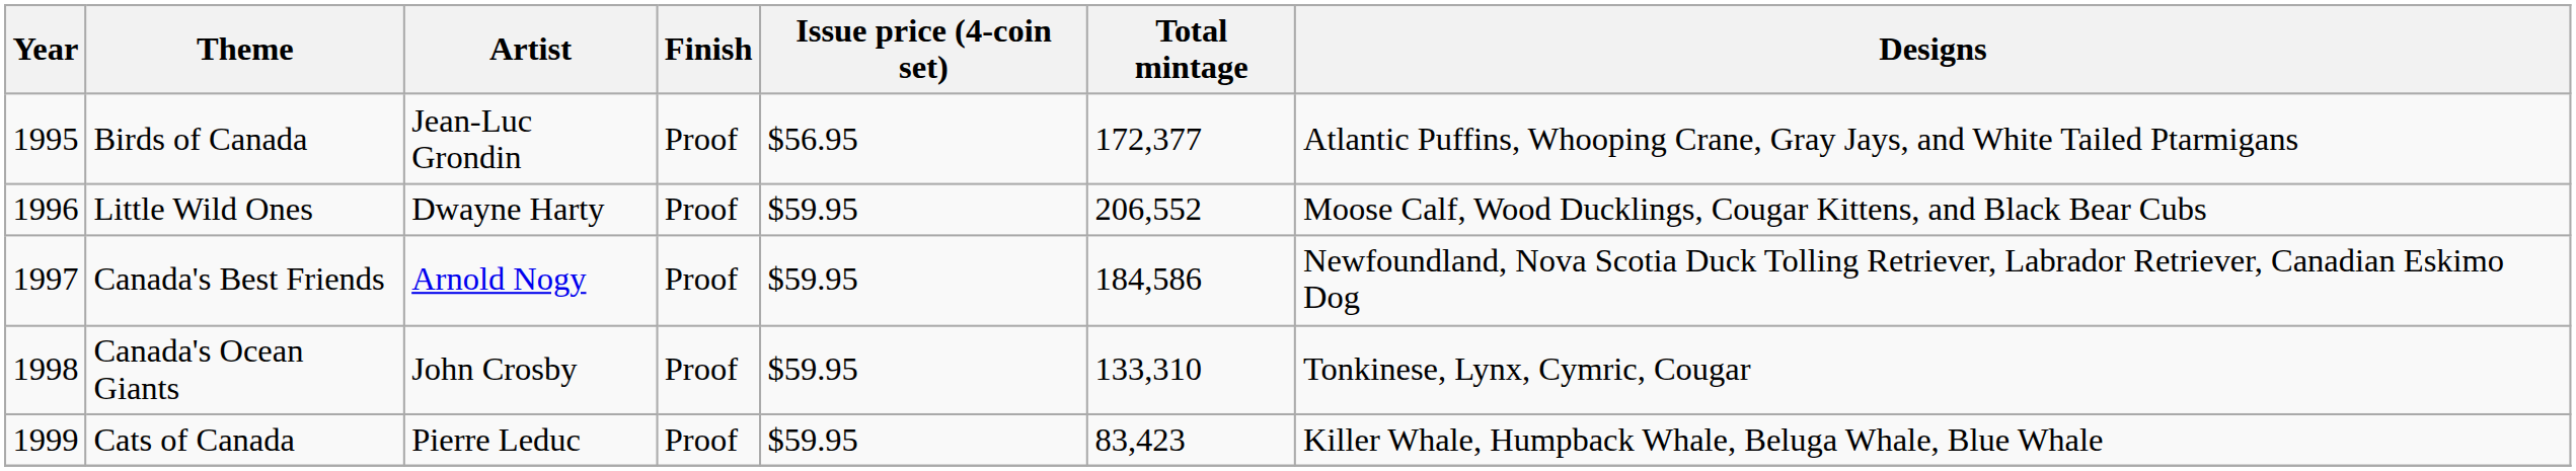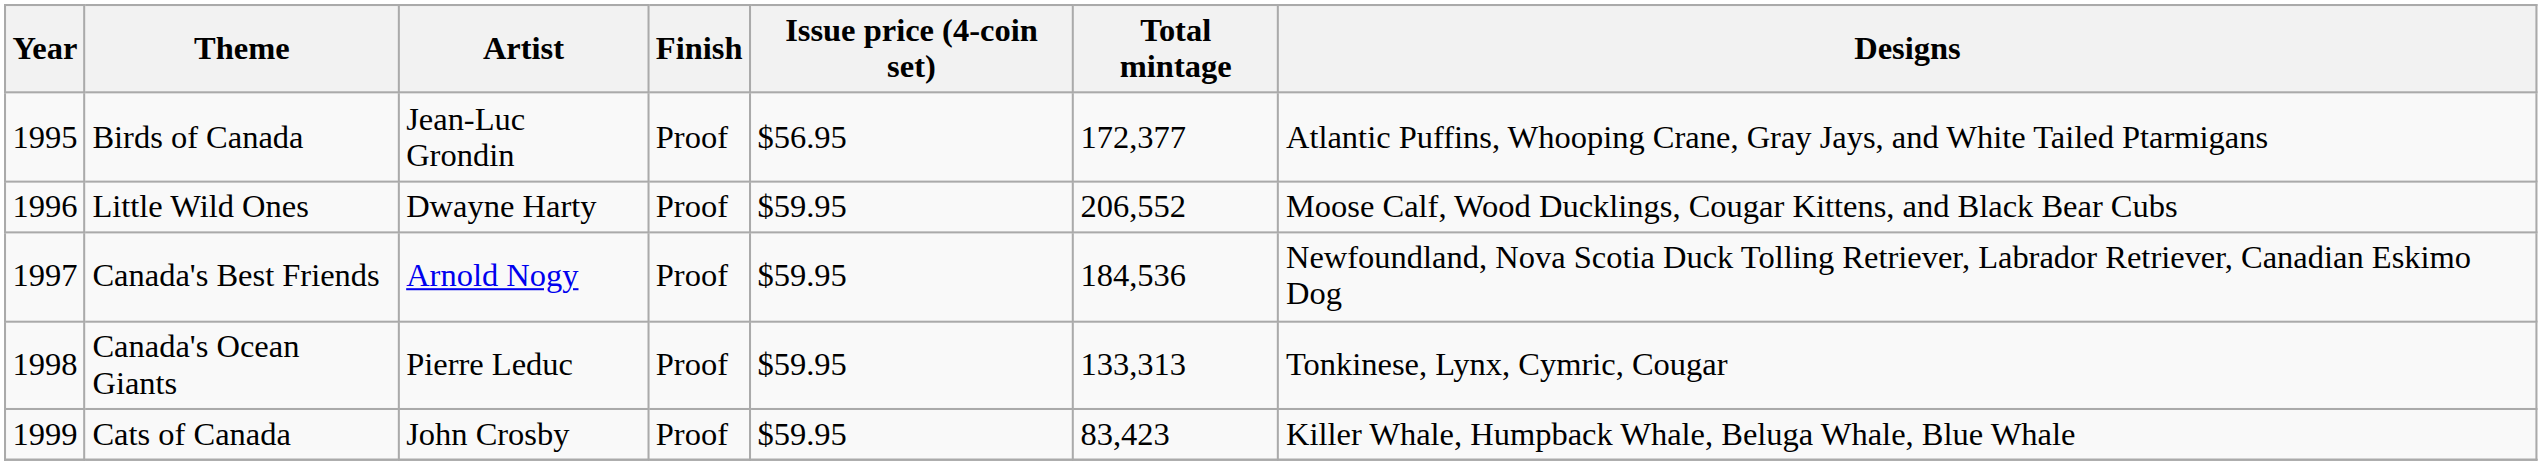 <table class="wikitable">
 <tr>
 <th>Year</th>
 <th>Theme</th>
 <th>Artist</th>
 <th>Finish</th>
 <th>Issue price (4-coin set)</th>
 <th>Total mintage</th>
 <th>Designs</th>
 </tr>
 <tr>
 <td>1995</td>
 <td>Birds of Canada</td>
 <td>Jean-Luc Grondin</td>
 <td>Proof</td>
 <td>$56.95</td>
 <td>172,377</td>
 <td>Atlantic Puffins, Whooping Crane, Gray Jays, and White Tailed Ptarmigans</td>
 </tr>
 <tr>
 <td>1996</td>
 <td>Little Wild Ones</td>
 <td>Dwayne Harty</td>
 <td>Proof</td>
 <td>$59.95</td>
 <td>206,552</td>
 <td>Moose Calf, Wood Ducklings, Cougar Kittens, and Black Bear Cubs</td>
 </tr>
 <tr>
 <td>1997</td>
 <td>Canada's Best Friends</td>
 <td><a href='#'>Arnold Nogy</a></td>
 <td>Proof</td>
 <td>$59.95</td>
-<td>184,586</td>
+<td>184,536</td>
 <td>Newfoundland, Nova Scotia Duck Tolling Retriever, Labrador Retriever, Canadian Eskimo Dog</td>
 </tr>
 <tr>
 <td>1998</td>
 <td>Canada's Ocean Giants</td>
-<td>John Crosby</td>
+<td>Pierre Leduc</td>
 <td>Proof</td>
 <td>$59.95</td>
-<td>133,310</td>
+<td>133,313</td>
 <td>Tonkinese, Lynx, Cymric, Cougar</td>
 </tr>
 <tr>
 <td>1999</td>
 <td>Cats of Canada</td>
-<td>Pierre Leduc</td>
+<td>John Crosby</td>
 <td>Proof</td>
 <td>$59.95</td>
 <td>83,423</td>
 <td>Killer Whale, Humpback Whale, Beluga Whale, Blue Whale</td>
 </tr>
 <tr>
 </tr>
 </table>
